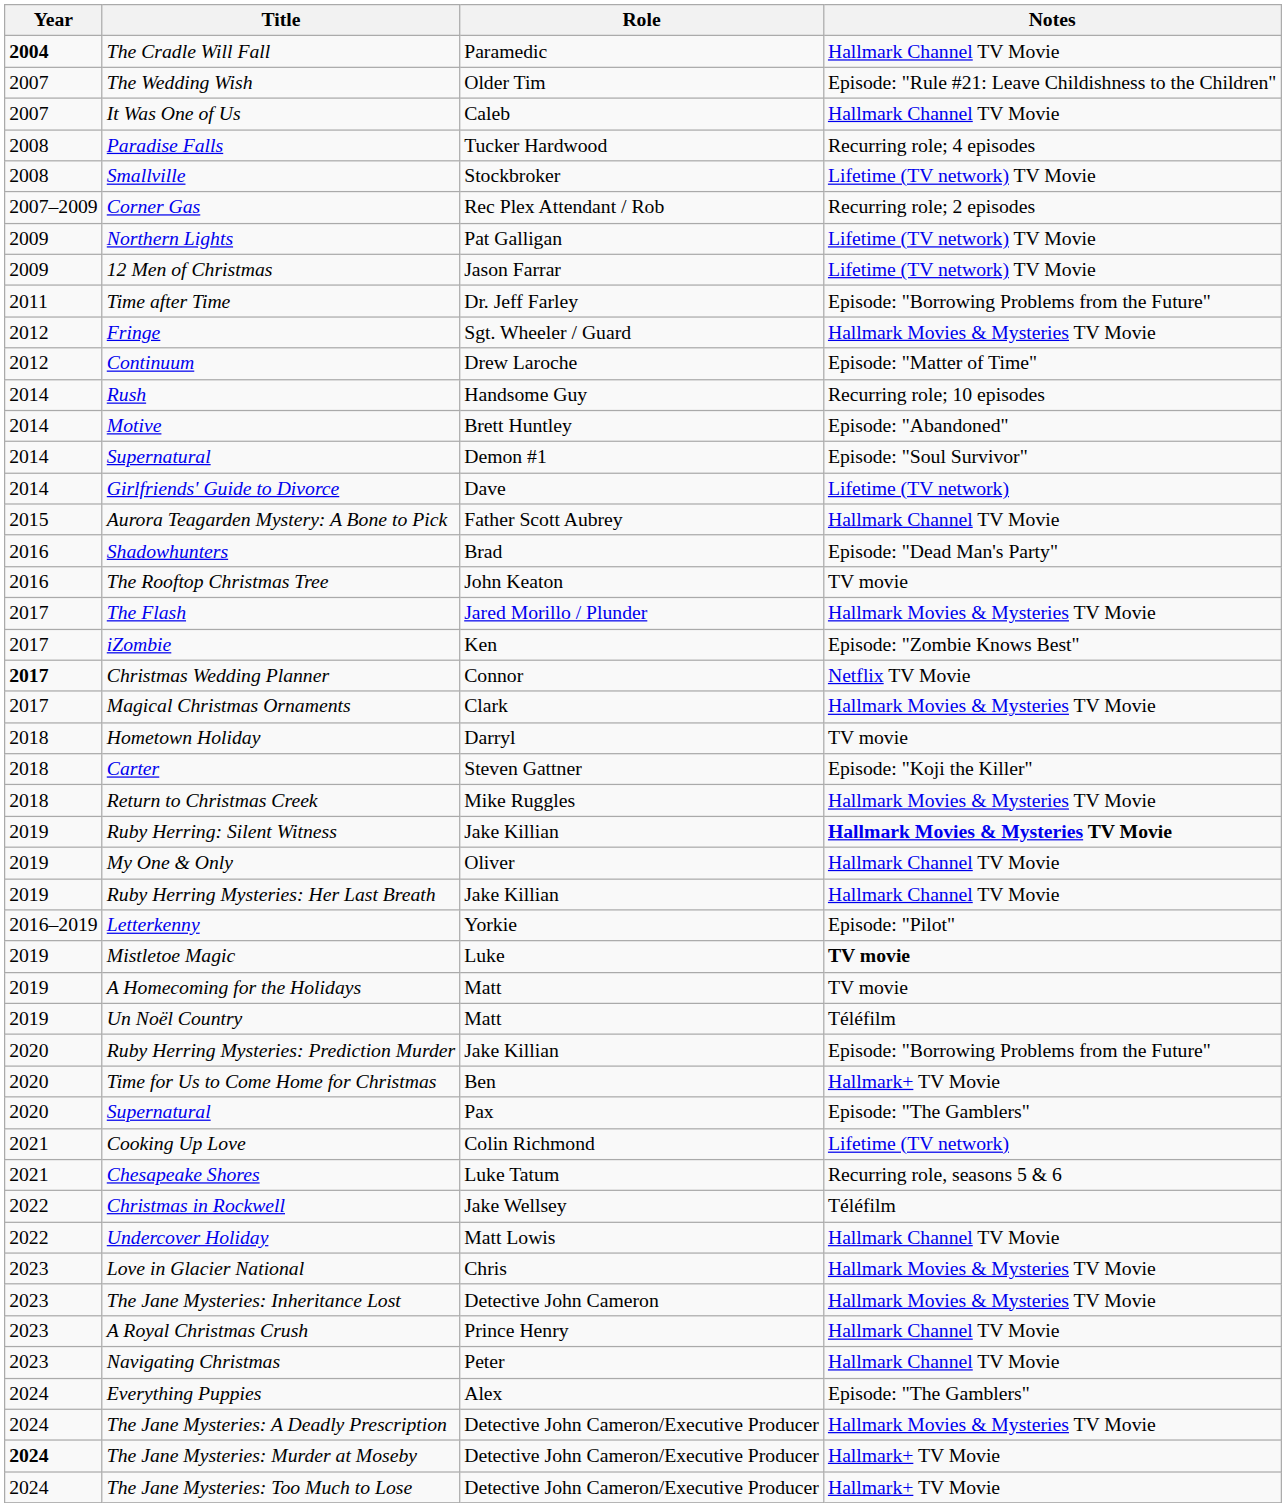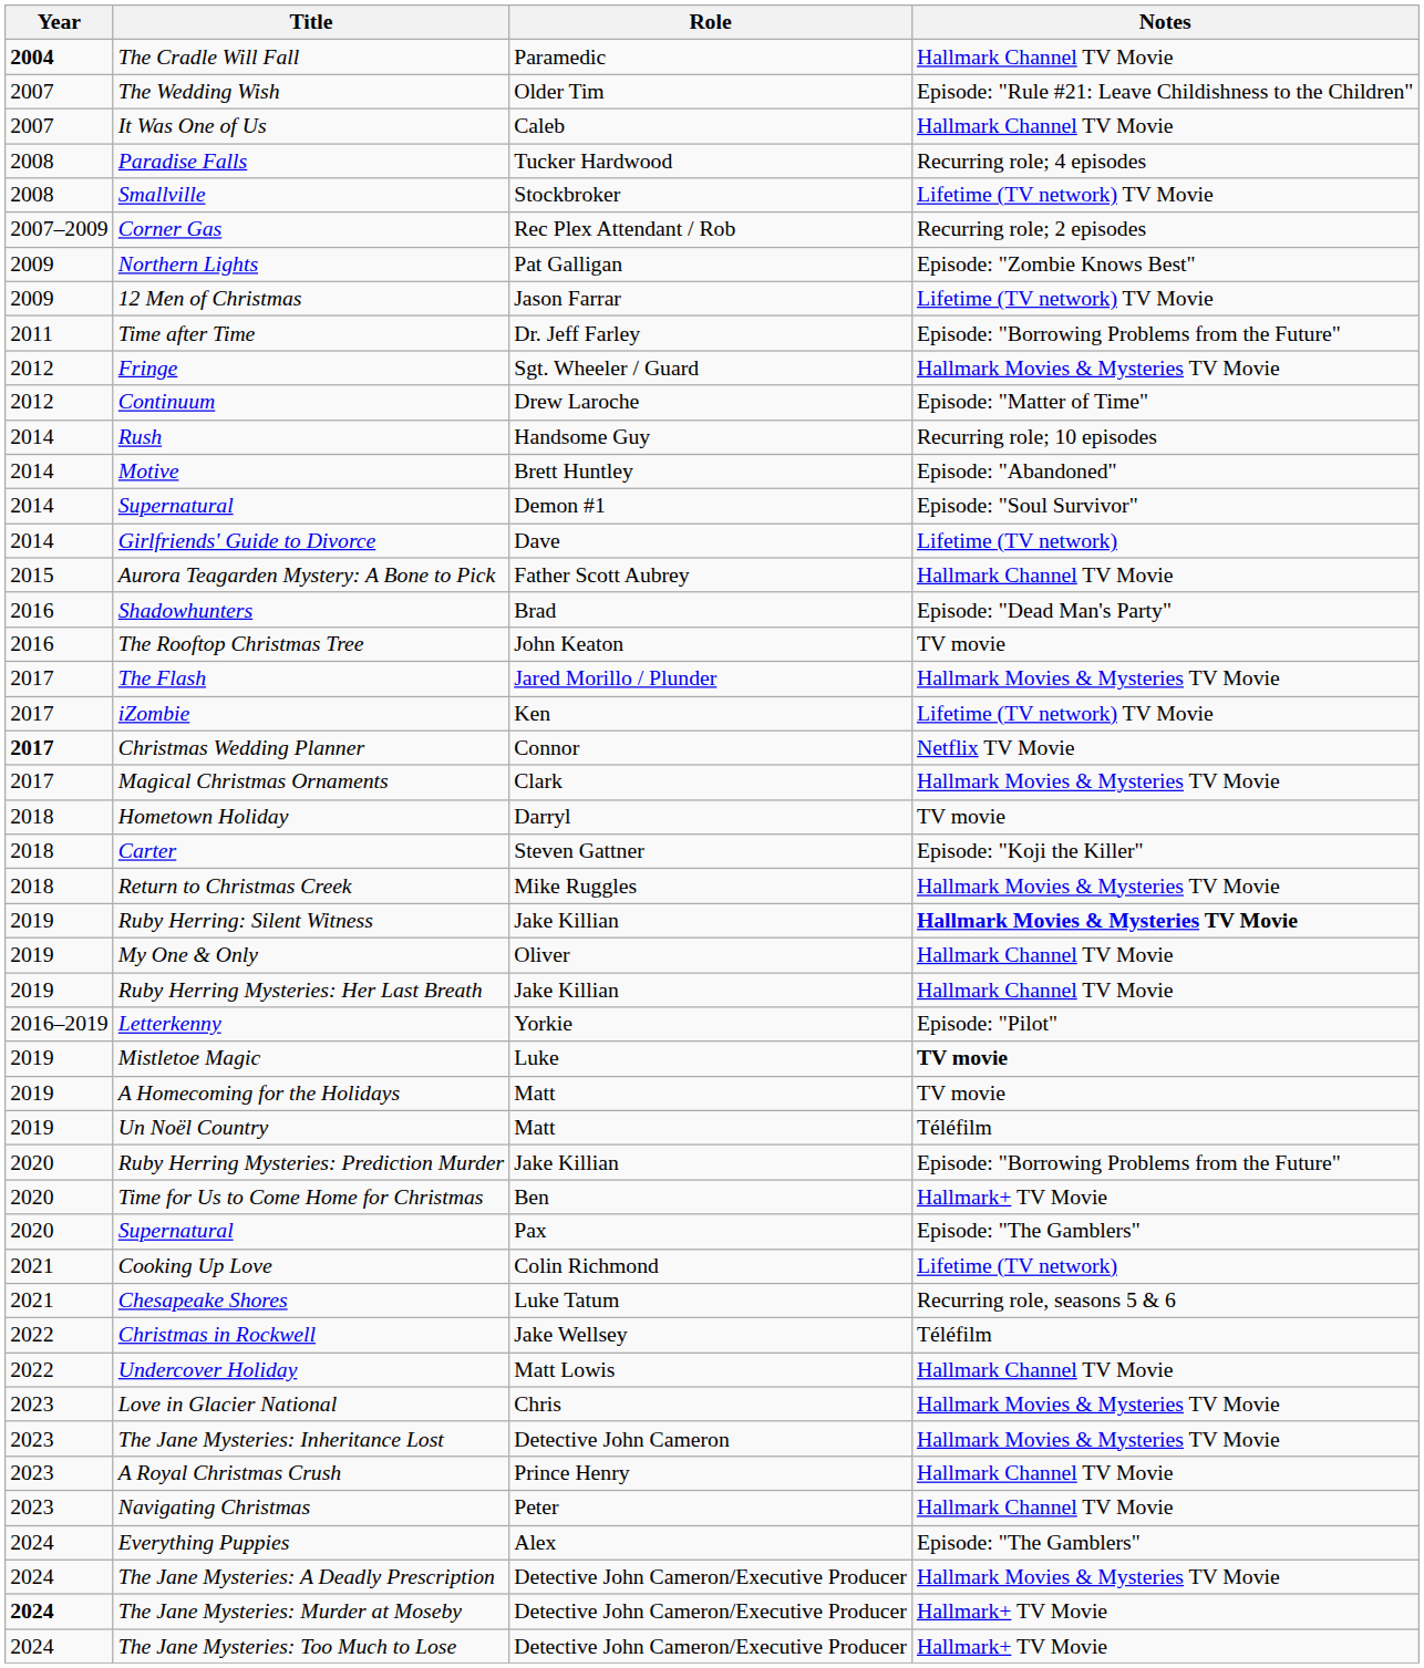 <table class="wikitable">
 <tr>
 <th>Year</th>
 <th>Title</th>
 <th>Role</th>
 <th>Notes</th>
 </tr>
 <tr>
 <td><strong>2004</strong></td>
 <td><em>The Cradle Will Fall</em></td>
 <td>Paramedic</td>
 <td><a href='#'>Hallmark Channel</a> TV Movie</td>
 </tr>
 <tr>
 <td>2007</td>
 <td><em>The Wedding Wish</em></td>
 <td>Older Tim</td>
 <td>Episode: "Rule #21: Leave Childishness to the Children"</td>
 </tr>
 <tr>
 <td>2007</td>
 <td><em>It Was One of Us</em></td>
 <td>Caleb</td>
 <td><a href='#'>Hallmark Channel</a> TV Movie</td>
 </tr>
 <tr>
 <td>2008</td>
 <td><em><a href='#'>Paradise Falls</a></em></td>
 <td>Tucker Hardwood</td>
 <td>Recurring role; 4 episodes</td>
 </tr>
 <tr>
 <td>2008</td>
 <td><em><a href='#'>Smallville</a></em></td>
 <td>Stockbroker</td>
 <td><a href='#'>Lifetime (TV network)</a> TV Movie</td>
 </tr>
 <tr>
 <td>2007–2009</td>
 <td><em><a href='#'>Corner Gas</a></em></td>
 <td>Rec Plex Attendant / Rob</td>
 <td>Recurring role; 2 episodes</td>
 </tr>
 <tr>
 <td>2009</td>
 <td><em><a href='#'>Northern Lights</a></em></td>
 <td>Pat Galligan</td>
-<td><a href='#'>Lifetime (TV network)</a> TV Movie</td>
+<td>Episode: "Zombie Knows Best"</td>
 </tr>
 <tr>
 <td>2009</td>
 <td><em>12 Men of Christmas</em></td>
 <td>Jason Farrar</td>
 <td><a href='#'>Lifetime (TV network)</a> TV Movie</td>
 </tr>
 <tr>
 <td>2011</td>
 <td><em>Time after Time</em></td>
 <td>Dr. Jeff Farley</td>
 <td>Episode: "Borrowing Problems from the Future"</td>
 </tr>
 <tr>
 <td>2012</td>
 <td><em><a href='#'>Fringe</a></em></td>
 <td>Sgt. Wheeler / Guard</td>
 <td><a href='#'>Hallmark Movies & Mysteries</a> TV Movie</td>
 </tr>
 <tr>
 <td>2012</td>
 <td><em><a href='#'>Continuum</a></em></td>
 <td>Drew Laroche</td>
 <td>Episode: "Matter of Time"</td>
 </tr>
 <tr>
 <td>2014</td>
 <td><em><a href='#'>Rush</a></em></td>
 <td>Handsome Guy</td>
 <td>Recurring role; 10 episodes</td>
 </tr>
 <tr>
 <td>2014</td>
 <td><em><a href='#'>Motive</a></em></td>
 <td>Brett Huntley</td>
 <td>Episode: "Abandoned"</td>
 </tr>
 <tr>
 <td>2014</td>
 <td><em><a href='#'>Supernatural</a></em></td>
 <td>Demon #1</td>
 <td>Episode: "Soul Survivor"</td>
 </tr>
 <tr>
 <td>2014</td>
 <td><em><a href='#'>Girlfriends' Guide to Divorce</a></em></td>
 <td>Dave</td>
 <td><a href='#'>Lifetime (TV network)</a></td>
 </tr>
 <tr>
 <td>2015</td>
 <td><em>Aurora Teagarden Mystery: A Bone to Pick</em></td>
 <td>Father Scott Aubrey</td>
 <td><a href='#'>Hallmark Channel</a> TV Movie</td>
 </tr>
 <tr>
 <td>2016</td>
 <td><em><a href='#'>Shadowhunters</a></em></td>
 <td>Brad</td>
 <td>Episode: "Dead Man's Party"</td>
 </tr>
 <tr>
 <td>2016</td>
 <td><em>The Rooftop Christmas Tree</em></td>
 <td>John Keaton</td>
 <td>TV movie</td>
 </tr>
 <tr>
 <td>2017</td>
 <td><a href='#'><em>The Flash</em></a></td>
 <td><a href='#'>Jared Morillo / Plunder</a></td>
 <td><a href='#'>Hallmark Movies & Mysteries</a> TV Movie</td>
 </tr>
 <tr>
 <td>2017</td>
 <td><em><a href='#'>iZombie</a></em></td>
 <td>Ken</td>
-<td>Episode: "Zombie Knows Best"</td>
+<td><a href='#'>Lifetime (TV network)</a> TV Movie</td>
 </tr>
 <tr>
 <td><strong>2017</strong></td>
 <td><em>Christmas Wedding Planner</em></td>
 <td>Connor</td>
 <td><a href='#'>Netflix</a> TV Movie</td>
 </tr>
 <tr>
 <td>2017</td>
 <td><em>Magical Christmas Ornaments</em></td>
 <td>Clark</td>
 <td><a href='#'>Hallmark Movies & Mysteries</a> TV Movie</td>
 </tr>
 <tr>
 <td>2018</td>
 <td><em>Hometown Holiday</em></td>
 <td>Darryl</td>
 <td>TV movie</td>
 </tr>
 <tr>
 <td>2018</td>
 <td><em><a href='#'>Carter</a></em></td>
 <td>Steven Gattner</td>
 <td>Episode: "Koji the Killer"</td>
 </tr>
 <tr>
 <td>2018</td>
 <td><em>Return to Christmas Creek</em></td>
 <td>Mike Ruggles</td>
 <td><a href='#'>Hallmark Movies & Mysteries</a> TV Movie</td>
 </tr>
 <tr>
 <td>2019</td>
 <td><em>Ruby Herring: Silent Witness</em></td>
 <td>Jake Killian</td>
 <td><strong><a href='#'>Hallmark Movies & Mysteries</a> TV Movie</strong></td>
 </tr>
 <tr>
 <td>2019</td>
 <td><em>My One & Only</em></td>
 <td>Oliver</td>
 <td><a href='#'>Hallmark Channel</a> TV Movie</td>
 </tr>
 <tr>
 <td>2019</td>
 <td><em>Ruby Herring Mysteries: Her Last Breath</em></td>
 <td>Jake Killian</td>
 <td><a href='#'>Hallmark Channel</a> TV Movie</td>
 </tr>
 <tr>
 <td>2016–2019</td>
 <td><em><a href='#'>Letterkenny</a></em></td>
 <td>Yorkie</td>
 <td>Episode: "Pilot"</td>
 </tr>
 <tr>
 <td>2019</td>
 <td><em>Mistletoe Magic</em></td>
 <td>Luke</td>
 <td><strong>TV movie</strong></td>
 </tr>
 <tr>
 <td>2019</td>
 <td><em>A Homecoming for the Holidays</em></td>
 <td>Matt</td>
 <td>TV movie</td>
 </tr>
 <tr>
 <td>2019</td>
 <td><em>Un Noël Country</em></td>
 <td>Matt</td>
 <td>Téléfilm</td>
 </tr>
 <tr>
 <td>2020</td>
 <td><em>Ruby Herring Mysteries: Prediction Murder</em></td>
 <td>Jake Killian</td>
 <td>Episode: "Borrowing Problems from the Future"</td>
 </tr>
 <tr>
 <td>2020</td>
 <td><em>Time for Us to Come Home for Christmas</em></td>
 <td>Ben</td>
 <td><a href='#'>Hallmark+</a> TV Movie</td>
 </tr>
 <tr>
 <td>2020</td>
 <td><em><a href='#'>Supernatural</a></em></td>
 <td>Pax</td>
 <td>Episode: "The Gamblers"</td>
 </tr>
 <tr>
 <td>2021</td>
 <td><em>Cooking Up Love</em></td>
 <td>Colin Richmond</td>
 <td><a href='#'>Lifetime (TV network)</a></td>
 </tr>
 <tr>
 <td>2021</td>
 <td><em><a href='#'>Chesapeake Shores</a></em></td>
 <td>Luke Tatum</td>
 <td>Recurring role, seasons 5 & 6</td>
 </tr>
 <tr>
 <td>2022</td>
 <td><em><a href='#'>Christmas in Rockwell</a></em></td>
 <td>Jake Wellsey</td>
 <td>Téléfilm</td>
 </tr>
 <tr>
 <td>2022</td>
 <td><em><a href='#'>Undercover Holiday</a></em></td>
 <td>Matt Lowis</td>
 <td><a href='#'>Hallmark Channel</a> TV Movie</td>
 </tr>
 <tr>
 <td>2023</td>
 <td><em>Love in Glacier National</em></td>
 <td>Chris</td>
 <td><a href='#'>Hallmark Movies & Mysteries</a> TV Movie</td>
 </tr>
 <tr>
 <td>2023</td>
 <td><em>The Jane Mysteries: Inheritance Lost</em></td>
 <td>Detective John Cameron</td>
 <td><a href='#'>Hallmark Movies & Mysteries</a> TV Movie</td>
 </tr>
 <tr>
 <td>2023</td>
 <td><em>A Royal Christmas Crush</em></td>
 <td>Prince Henry</td>
 <td><a href='#'>Hallmark Channel</a> TV Movie</td>
 </tr>
 <tr>
 <td>2023</td>
 <td><em>Navigating Christmas</em></td>
 <td>Peter</td>
 <td><a href='#'>Hallmark Channel</a> TV Movie</td>
 </tr>
 <tr>
 <td>2024</td>
 <td><em>Everything Puppies</em></td>
 <td>Alex</td>
 <td>Episode: "The Gamblers"</td>
 </tr>
 <tr>
 <td>2024</td>
 <td><em>The Jane Mysteries: A Deadly Prescription</em></td>
 <td>Detective John Cameron/Executive Producer</td>
 <td><a href='#'>Hallmark Movies & Mysteries</a> TV Movie</td>
 </tr>
 <tr>
 <td><strong>2024</strong></td>
 <td><em>The Jane Mysteries: Murder at Moseby</em></td>
 <td>Detective John Cameron/Executive Producer</td>
 <td><a href='#'>Hallmark+</a> TV Movie</td>
 </tr>
 <tr>
 <td>2024</td>
 <td><em>The Jane Mysteries: Too Much to Lose</em></td>
 <td>Detective John Cameron/Executive Producer</td>
 <td><a href='#'>Hallmark+</a> TV Movie</td>
 </tr>
 </table>
